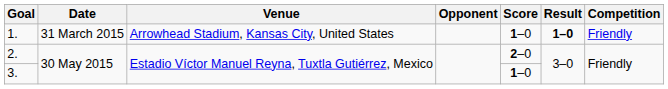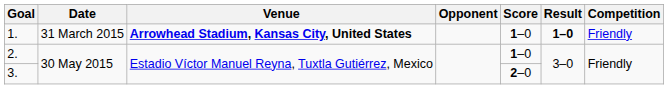 <table class="wikitable plainrowheaders sortable">
 <tr>
 <th>Goal</th>
 <th>Date</th>
 <th>Venue</th>
 <th>Opponent</th>
 <th>Score</th>
 <th>Result</th>
 <th>Competition</th>
 </tr>
 <tr>
 <td>1.</td>
 <td>31 March 2015</td>
-<td><a href='#'>Arrowhead Stadium</a>, <a href='#'>Kansas City</a>, United States</td>
+<td><strong><a href='#'>Arrowhead Stadium</a>, <a href='#'>Kansas City</a>, United States</strong></td>
 <td></td>
 <td align=center><strong>1</strong>–0</td>
 <td align=center><strong>1–0</strong></td>
 <td><a href='#'>Friendly</a></td>
 </tr>
 <tr>
 <td>2.</td>
 <td rowspan="2">30 May 2015</td>
 <td rowspan="2"><a href='#'>Estadio Víctor Manuel Reyna</a>, <a href='#'>Tuxtla Gutiérrez</a>, Mexico</td>
 <td rowspan="2"></td>
-<td align=center><strong>2</strong>–0</td>
+<td align=center><strong>1</strong>–0</td>
 <td rowspan="2" style="text-align:center">3–0</td>
 <td rowspan="2">Friendly</td>
 </tr>
 <tr>
 <td>3.</td>
-<td align=center><strong>1</strong>–0</td>
+<td align=center><strong>2</strong>–0</td>
 </tr>
 </table>
